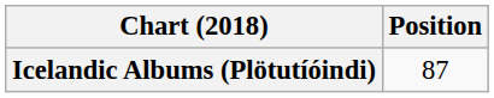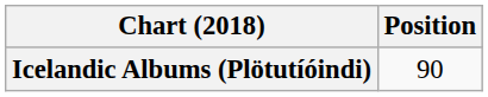 <table class="wikitable plainrowheaders" style="text-align:center">
 <tr>
 <th scope="col">Chart (2018)</th>
 <th scope="col">Position</th>
 </tr>
 <tr>
 <th scope="row">Icelandic Albums (Plötutíóindi)</th>
-<td>87</td>
+<td>90</td>
 </tr>
 </table>
